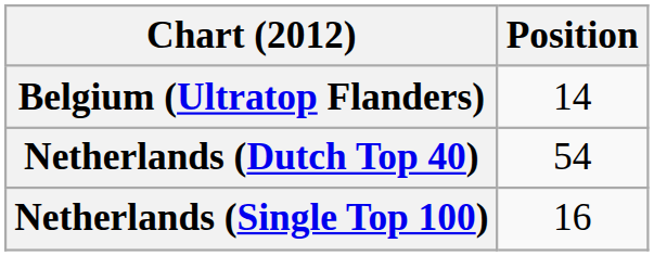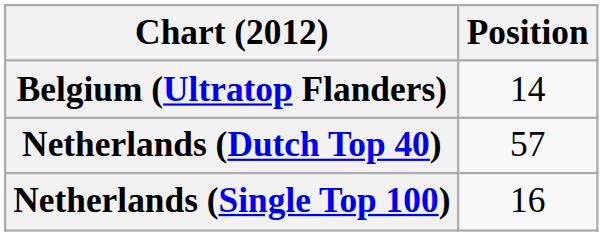 <table class="wikitable plainrowheaders sortable" style="text-align:center;">
 <tr>
 <th>Chart (2012)</th>
 <th>Position</th>
 </tr>
 <tr>
 <th scope="row">Belgium (<a href='#'>Ultratop</a> Flanders)</th>
 <td style="text-align:center;">14</td>
 </tr>
 <tr>
 <th scope="row">Netherlands (<a href='#'>Dutch Top 40</a>)</th>
-<td style="text-align:center;">54</td>
+<td style="text-align:center;">57</td>
 </tr>
 <tr>
 <th scope="row">Netherlands (<a href='#'>Single Top 100</a>)</th>
 <td style="text-align:center;">16</td>
 </tr>
 </table>
